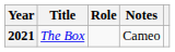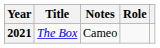 <table class="wikitable plainrowheaders">
 <tr>
 <th scope="col">Year</th>
 <th scope="col">Title</th>
+<th scope="col">Notes</th>
 <th scope="col">Role</th>
-<th scope="col">Notes</th>
 <th scope="col"></th>
 </tr>
 <tr>
 <th scope="row">2021</th>
 <td><em><a href='#'>The Box</a></em></td>
+<td>Cameo</td>
 <td></td>
-<td>Cameo</td>
 <td style="text-align:center"></td>
 </tr>
 </table>
